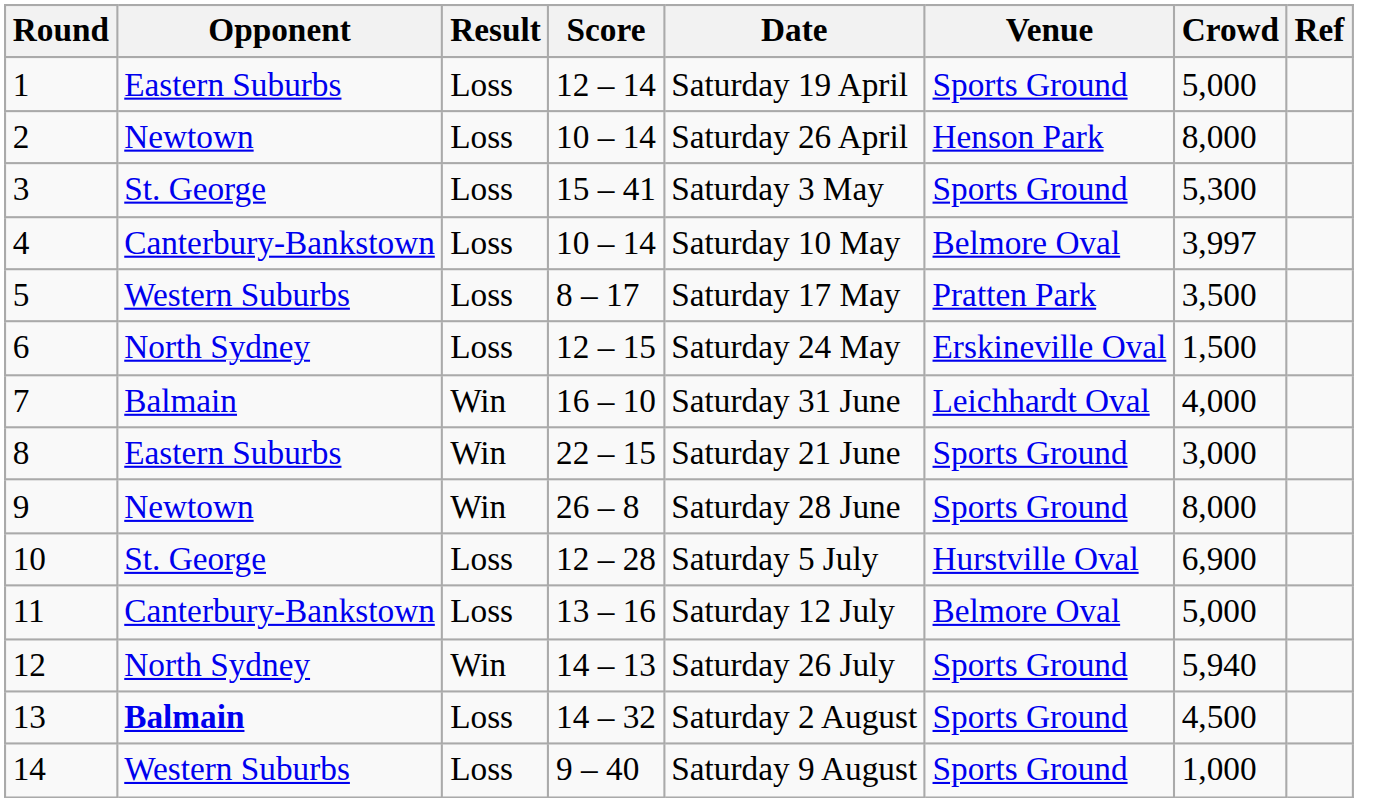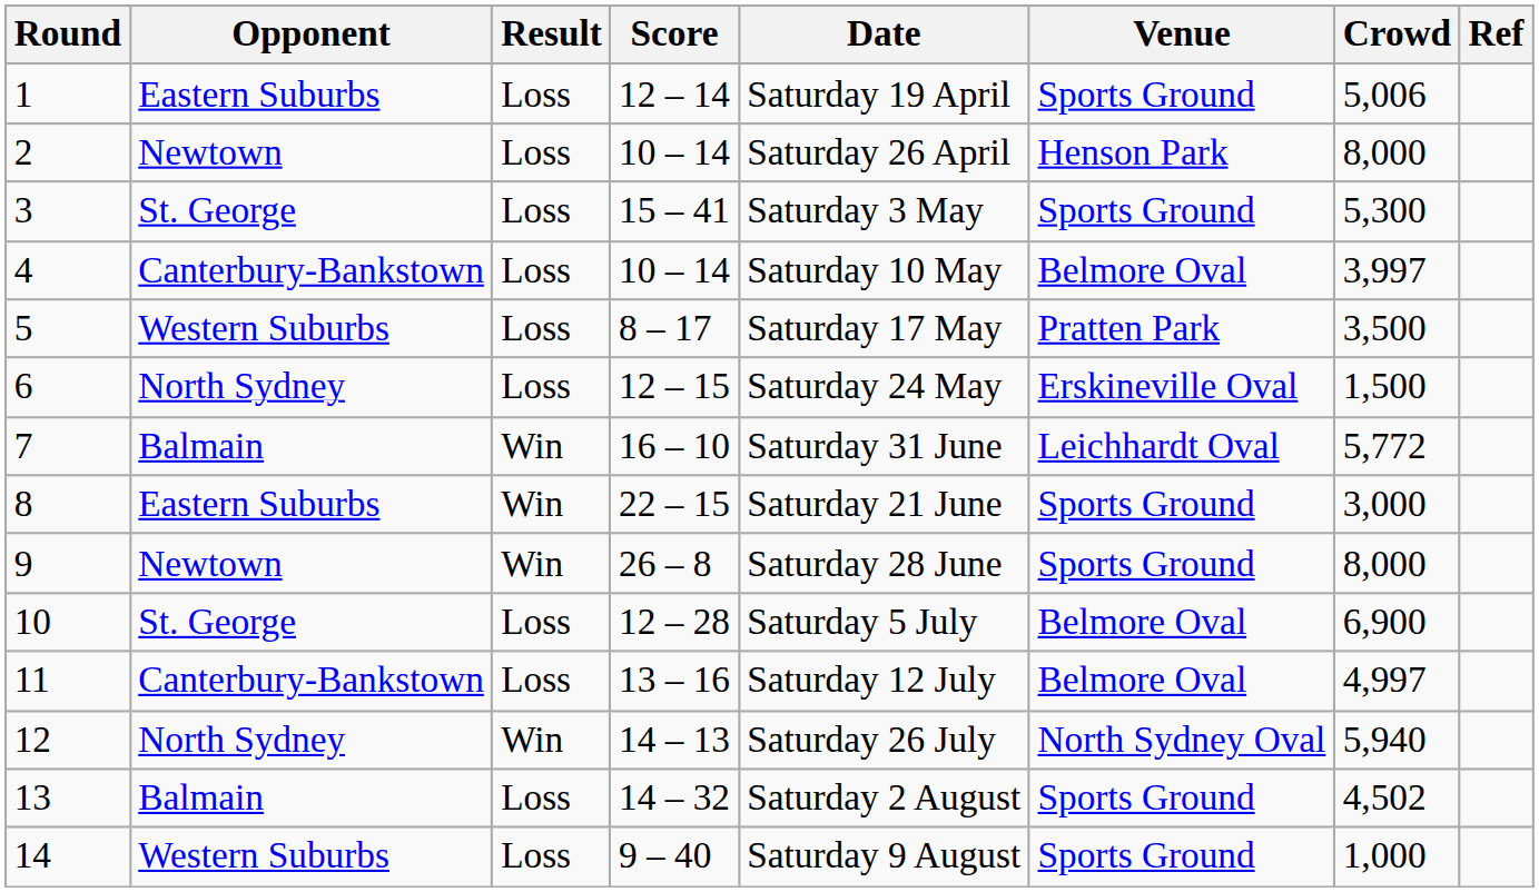 <table class="wikitable" style="text-align:left;">
 <tr>
 <th>Round</th>
 <th>Opponent</th>
 <th>Result</th>
 <th>Score</th>
 <th>Date</th>
 <th>Venue</th>
 <th>Crowd</th>
 <th>Ref</th>
 </tr>
 <tr>
 <td>1</td>
 <td> <a href='#'>Eastern Suburbs</a></td>
 <td>Loss</td>
 <td>12 – 14</td>
 <td>Saturday 19 April</td>
 <td><a href='#'>Sports Ground</a></td>
-<td>5,000</td>
+<td>5,006</td>
 <td></td>
 </tr>
 <tr>
 <td>2</td>
 <td> <a href='#'>Newtown</a></td>
 <td>Loss</td>
 <td>10 – 14</td>
 <td>Saturday 26 April</td>
 <td><a href='#'>Henson Park</a></td>
 <td>8,000</td>
 <td></td>
 </tr>
 <tr>
 <td>3</td>
 <td> <a href='#'>St. George</a></td>
 <td>Loss</td>
 <td>15 – 41</td>
 <td>Saturday 3 May</td>
 <td><a href='#'>Sports Ground</a></td>
 <td>5,300</td>
 <td></td>
 </tr>
 <tr>
 <td>4</td>
 <td> <a href='#'>Canterbury-Bankstown</a></td>
 <td>Loss</td>
 <td>10 – 14</td>
 <td>Saturday 10 May</td>
 <td><a href='#'>Belmore Oval</a></td>
 <td>3,997</td>
 <td></td>
 </tr>
 <tr>
 <td>5</td>
 <td> <a href='#'>Western Suburbs</a></td>
 <td>Loss</td>
 <td>8 – 17</td>
 <td>Saturday 17 May</td>
 <td><a href='#'>Pratten Park</a></td>
 <td>3,500</td>
 <td></td>
 </tr>
 <tr>
 <td>6</td>
 <td> <a href='#'>North Sydney</a></td>
 <td>Loss</td>
 <td>12 – 15</td>
 <td>Saturday 24 May</td>
 <td><a href='#'>Erskineville Oval</a></td>
 <td>1,500</td>
 <td></td>
 </tr>
 <tr>
 <td>7</td>
 <td> <a href='#'>Balmain</a></td>
 <td>Win</td>
 <td>16 – 10</td>
 <td>Saturday 31 June</td>
 <td><a href='#'>Leichhardt Oval</a></td>
-<td>4,000</td>
+<td>5,772</td>
 <td></td>
 </tr>
 <tr>
 <td>8</td>
 <td> <a href='#'>Eastern Suburbs</a></td>
 <td>Win</td>
 <td>22 – 15</td>
 <td>Saturday 21 June</td>
 <td><a href='#'>Sports Ground</a></td>
 <td>3,000</td>
 <td></td>
 </tr>
 <tr>
 <td>9</td>
 <td> <a href='#'>Newtown</a></td>
 <td>Win</td>
 <td>26 – 8</td>
 <td>Saturday 28 June</td>
 <td><a href='#'>Sports Ground</a></td>
 <td>8,000</td>
 <td></td>
 </tr>
 <tr>
 <td>10</td>
 <td> <a href='#'>St. George</a></td>
 <td>Loss</td>
 <td>12 – 28</td>
 <td>Saturday 5 July</td>
-<td><a href='#'>Hurstville Oval</a></td>
+<td><a href='#'>Belmore Oval</a></td>
 <td>6,900</td>
 <td></td>
 </tr>
 <tr>
 <td>11</td>
 <td> <a href='#'>Canterbury-Bankstown</a></td>
 <td>Loss</td>
 <td>13 – 16</td>
 <td>Saturday 12 July</td>
 <td><a href='#'>Belmore Oval</a></td>
-<td>5,000</td>
+<td>4,997</td>
 <td></td>
 </tr>
 <tr>
 <td>12</td>
 <td> <a href='#'>North Sydney</a></td>
 <td>Win</td>
 <td>14 – 13</td>
 <td>Saturday 26 July</td>
-<td><a href='#'>Sports Ground</a></td>
+<td><a href='#'>North Sydney Oval</a></td>
 <td>5,940</td>
 <td></td>
 </tr>
 <tr>
 <td>13</td>
-<td><strong> <a href='#'>Balmain</a></strong></td>
+<td> <a href='#'>Balmain</a></td>
 <td>Loss</td>
 <td>14 – 32</td>
 <td>Saturday 2 August</td>
 <td><a href='#'>Sports Ground</a></td>
-<td>4,500</td>
+<td>4,502</td>
 <td></td>
 </tr>
 <tr>
 <td>14</td>
 <td> <a href='#'>Western Suburbs</a></td>
 <td>Loss</td>
 <td>9 – 40</td>
 <td>Saturday 9 August</td>
 <td><a href='#'>Sports Ground</a></td>
 <td>1,000</td>
 <td></td>
 </tr>
 </table>
